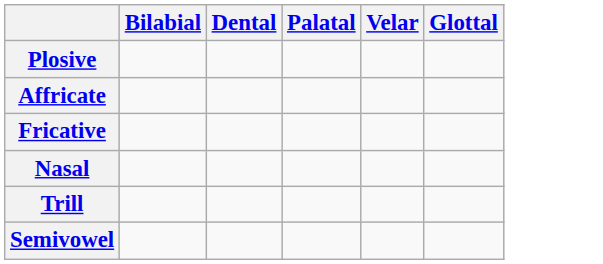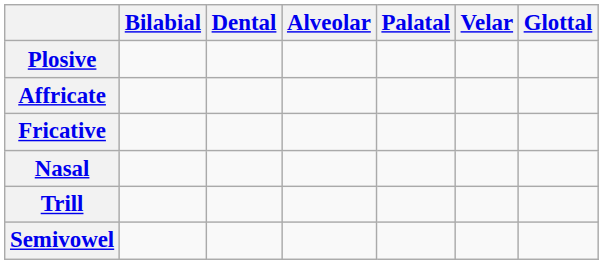 <table class="wikitable" style="text-align:center;">
 <tr>
 <th></th>
 <th><a href='#'>Bilabial</a></th>
 <th><a href='#'>Dental</a></th>
+<th><a href='#'>Alveolar</a></th>
 <th><a href='#'>Palatal</a></th>
 <th><a href='#'>Velar</a></th>
 <th><a href='#'>Glottal</a></th>
 </tr>
 <tr>
 <th><a href='#'>Plosive</a></th>
+<td></td>
 <td></td>
 <td></td>
 <td></td>
 <td>  </td>
 <td></td>
 </tr>
 <tr>
 <th><a href='#'>Affricate</a></th>
 <td></td>
 <td></td>
 <td></td>
 <td></td>
 <td></td>
+<td></td>
 </tr>
 <tr>
 <th><a href='#'>Fricative</a></th>
+<td></td>
 <td></td>
 <td></td>
 <td></td>
 <td></td>
 <td>  </td>
 </tr>
 <tr>
 <th><a href='#'>Nasal</a></th>
 <td></td>
 <td></td>
 <td></td>
 <td></td>
 <td></td>
+<td></td>
 </tr>
 <tr>
 <th><a href='#'>Trill</a></th>
+<td></td>
 <td></td>
 <td></td>
 <td></td>
 <td></td>
 <td></td>
 </tr>
 <tr>
 <th><a href='#'>Semivowel</a></th>
 <td></td>
 <td></td>
 <td></td>
 <td></td>
 <td></td>
+<td></td>
 </tr>
 </table>
